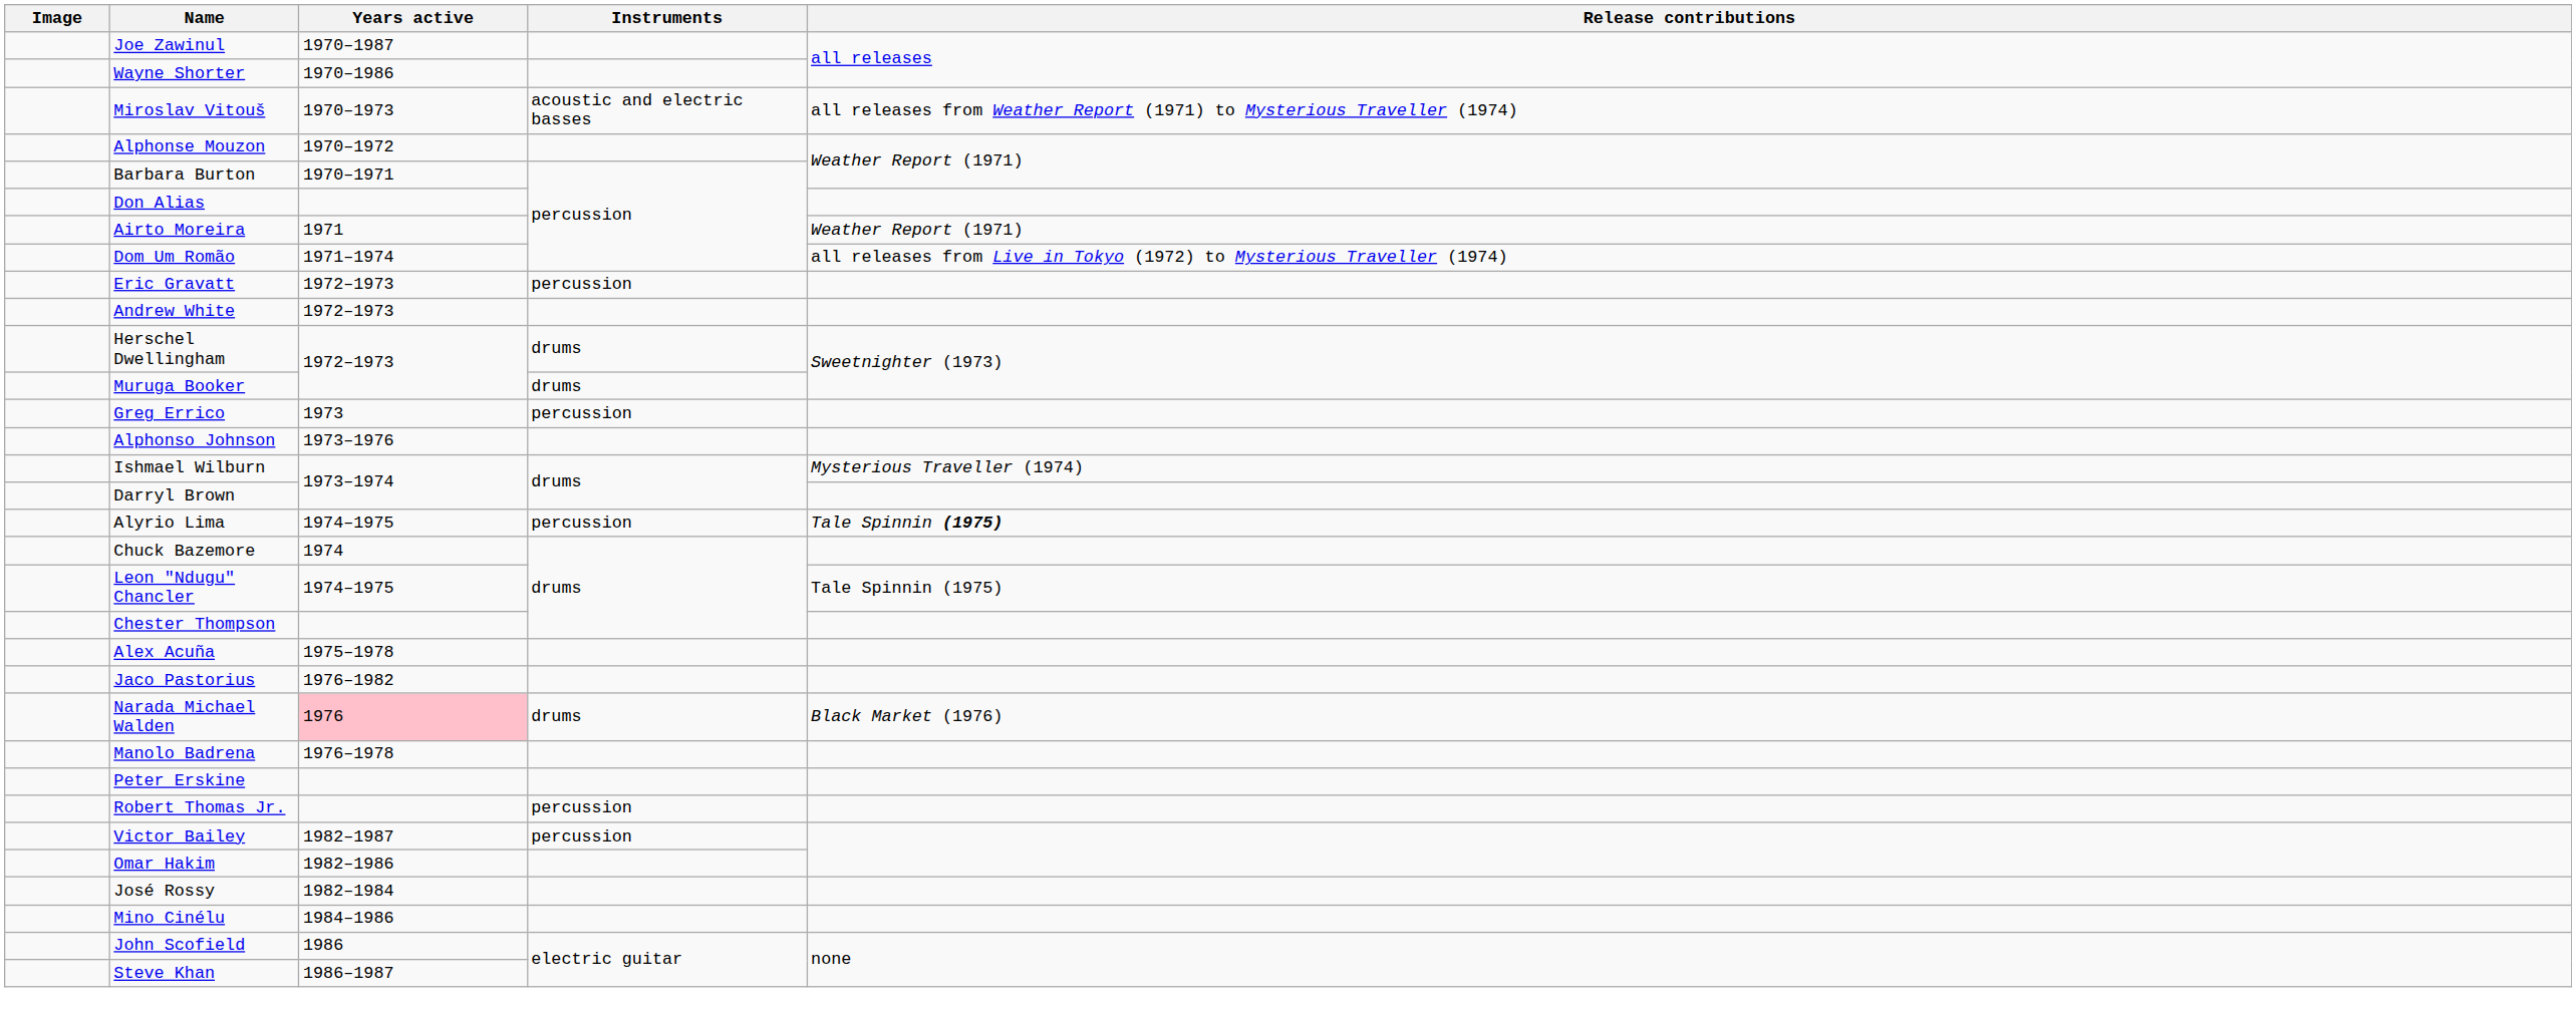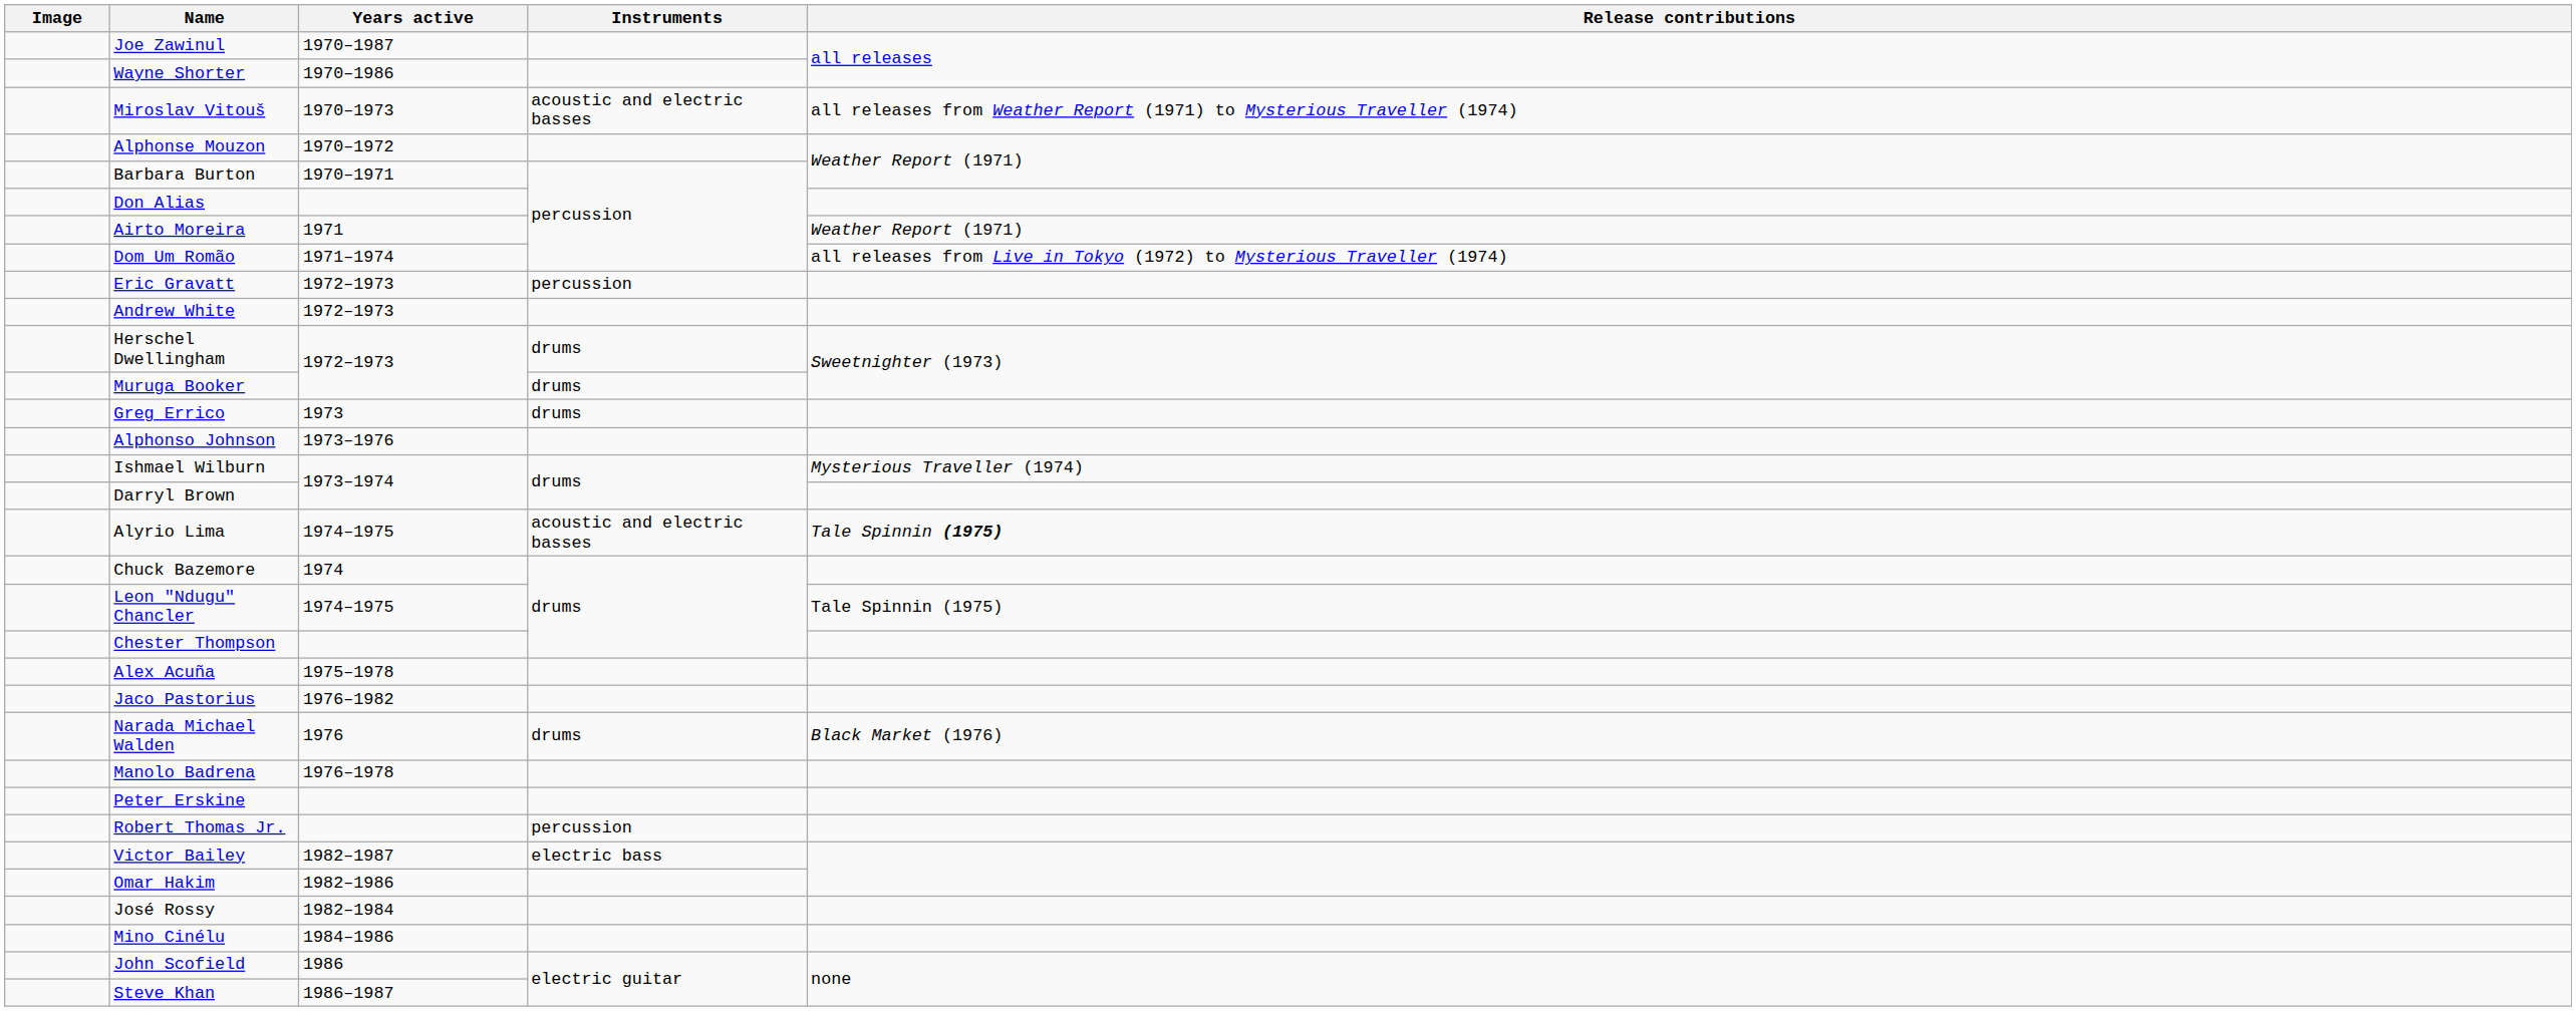 <table class="wikitable" width="100%" border="1">
 <tr>
 <th width="75">Image</th>
 <th width="140">Name</th>
 <th width="170">Years active</th>
 <th width="210">Instruments</th>
 <th>Release contributions</th>
 </tr>
 <tr>
 <td></td>
 <td><a href='#'>Joe Zawinul</a></td>
 <td>1970–1987 </td>
 <td></td>
 <td rowspan="2"><a href='#'>all releases</a></td>
 </tr>
 <tr>
 <td></td>
 <td><a href='#'>Wayne Shorter</a></td>
 <td>1970–1986 </td>
 <td></td>
 </tr>
 <tr>
 <td></td>
 <td><a href='#'>Miroslav Vitouš</a></td>
 <td>1970–1973</td>
 <td>acoustic and electric basses</td>
 <td>all releases from <em><a href='#'>Weather Report</a></em> (1971) to <em><a href='#'>Mysterious Traveller</a></em> (1974)</td>
 </tr>
 <tr>
 <td></td>
 <td><a href='#'>Alphonse Mouzon</a></td>
 <td>1970–1972 </td>
 <td></td>
 <td rowspan="2"><em>Weather Report</em> (1971)</td>
 </tr>
 <tr>
 <td></td>
 <td>Barbara Burton</td>
 <td>1970–1971</td>
 <td rowspan="4">percussion</td>
 </tr>
 <tr>
 <td></td>
 <td><a href='#'>Don Alias</a></td>
 <td></td>
 <td></td>
 </tr>
 <tr>
 <td></td>
 <td><a href='#'>Airto Moreira</a></td>
 <td>1971</td>
 <td><em>Weather Report</em> (1971)</td>
 </tr>
 <tr>
 <td></td>
 <td><a href='#'>Dom Um Romão</a></td>
 <td>1971–1974 </td>
 <td>all releases from <em><a href='#'>Live in Tokyo</a></em> (1972) to <em><a href='#'>Mysterious Traveller</a></em> (1974)</td>
 </tr>
 <tr>
 <td></td>
 <td><a href='#'>Eric Gravatt</a></td>
 <td>1972–1973</td>
 <td>percussion</td>
 <td></td>
 </tr>
 <tr>
 <td></td>
 <td><a href='#'>Andrew White</a></td>
 <td>1972–1973 </td>
 <td></td>
 <td></td>
 </tr>
 <tr>
 <td></td>
 <td>Herschel Dwellingham</td>
 <td rowspan="2">1972–1973</td>
 <td>drums</td>
 <td rowspan="2"><em>Sweetnighter</em> (1973)</td>
 </tr>
 <tr>
 <td></td>
 <td><a href='#'>Muruga Booker</a></td>
 <td>drums</td>
 </tr>
 <tr>
 <td></td>
 <td><a href='#'>Greg Errico</a></td>
 <td>1973</td>
-<td>percussion</td>
+<td>drums</td>
 <td></td>
 </tr>
 <tr>
 <td></td>
 <td><a href='#'>Alphonso Johnson</a></td>
 <td>1973–1976</td>
 <td></td>
 <td></td>
 </tr>
 <tr>
 <td></td>
 <td>Ishmael Wilburn</td>
 <td rowspan="2">1973–1974</td>
 <td rowspan="2">drums</td>
 <td><em>Mysterious Traveller</em> (1974)</td>
 </tr>
 <tr>
 <td></td>
 <td>Darryl Brown</td>
 <td></td>
 </tr>
 <tr>
 <td></td>
 <td>Alyrio Lima</td>
 <td>1974–1975</td>
-<td>percussion</td>
+<td>acoustic and electric basses</td>
 <td><em>Tale Spinnin<strong> (1975)</td>
 </tr>
 <tr>
 <td></td>
 <td>Chuck Bazemore</td>
 <td>1974 </td>
 <td rowspan="3">drums</td>
 <td></td>
 </tr>
 <tr>
 <td></td>
 <td><a href='#'>Leon "Ndugu" Chancler</a></td>
 <td>1974–1975 </td>
 <td></em>Tale Spinnin</strong> (1975)</td>
 </tr>
 <tr>
 <td></td>
 <td><a href='#'>Chester Thompson</a></td>
 <td></td>
 <td></td>
 </tr>
 <tr>
 <td></td>
 <td><a href='#'>Alex Acuña</a></td>
 <td>1975–1978</td>
 <td></td>
 <td></td>
 </tr>
 <tr>
 <td></td>
 <td><a href='#'>Jaco Pastorius</a></td>
 <td>1976–1982 </td>
 <td></td>
 <td></td>
 </tr>
 <tr>
 <td></td>
 <td><a href='#'>Narada Michael Walden</a></td>
-<td style="background: pink;">1976</td>
+<td>1976</td>
 <td>drums</td>
 <td><em>Black Market</em> (1976)</td>
 </tr>
 <tr>
 <td></td>
 <td><a href='#'>Manolo Badrena</a></td>
 <td>1976–1978</td>
 <td></td>
 <td></td>
 </tr>
 <tr>
 <td></td>
 <td><a href='#'>Peter Erskine</a></td>
 <td></td>
 <td></td>
 <td></td>
 </tr>
 <tr>
 <td></td>
 <td><a href='#'>Robert Thomas Jr.</a></td>
 <td></td>
 <td>percussion</td>
 <td></td>
 </tr>
 <tr>
 <td></td>
 <td><a href='#'>Victor Bailey</a></td>
 <td>1982–1987 </td>
-<td>percussion</td>
+<td>electric bass</td>
 <td rowspan="2"></td>
 </tr>
 <tr>
 <td></td>
 <td><a href='#'>Omar Hakim</a></td>
 <td>1982–1986</td>
 <td></td>
 </tr>
 <tr>
 <td></td>
 <td>José Rossy</td>
 <td>1982–1984</td>
 <td></td>
 <td></td>
 </tr>
 <tr>
 <td></td>
 <td><a href='#'>Mino Cinélu</a></td>
 <td>1984–1986</td>
 <td></td>
 <td></td>
 </tr>
 <tr>
 <td></td>
 <td><a href='#'>John Scofield</a></td>
 <td>1986</td>
 <td rowspan="2">electric guitar</td>
 <td rowspan="2">none</td>
 </tr>
 <tr>
 <td></td>
 <td><a href='#'>Steve Khan</a></td>
 <td>1986–1987</td>
 </tr>
 </table>
